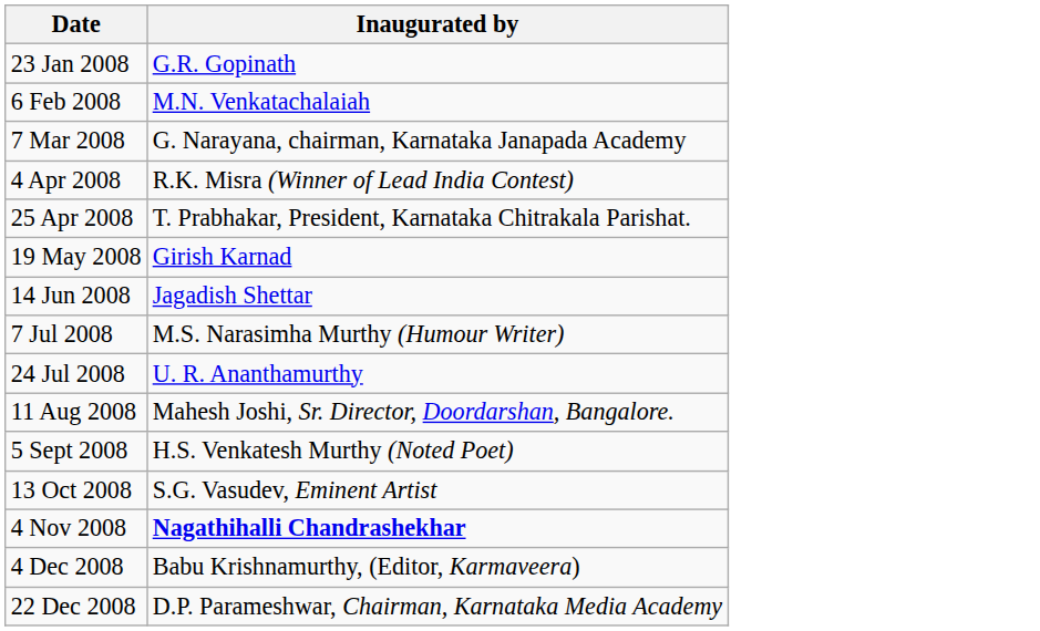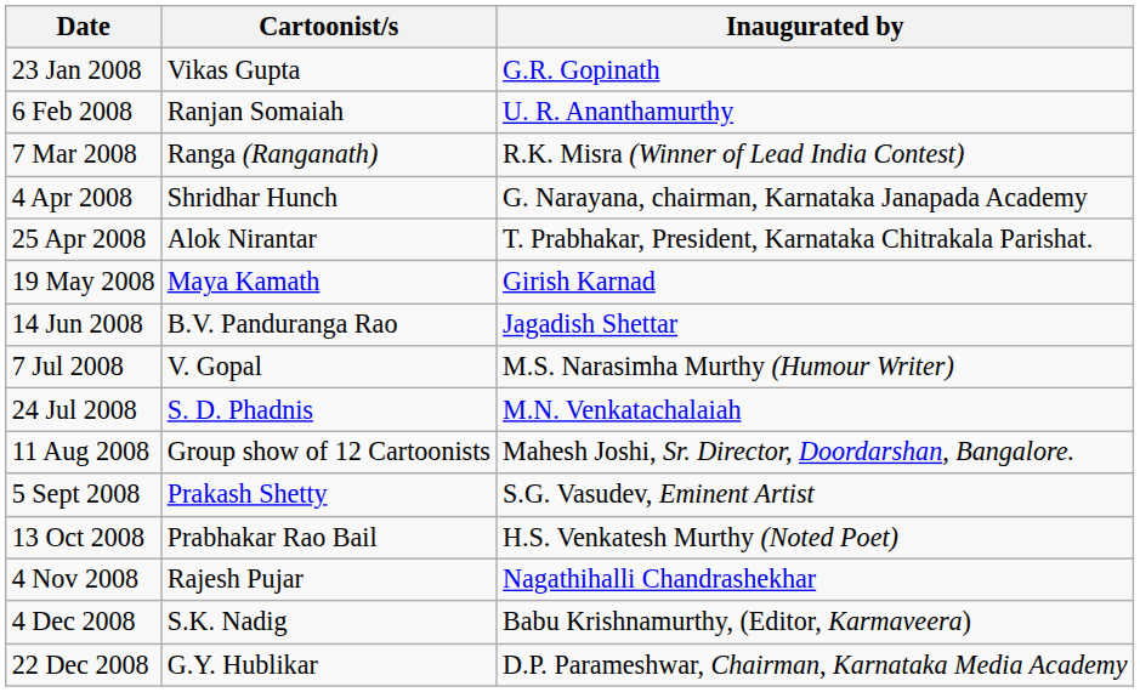 <table class="wikitable sortable">
 <tr>
 <th>Date</th>
+<th>Cartoonist/s</th>
 <th>Inaugurated by</th>
 </tr>
 <tr>
 <td>23 Jan 2008</td>
+<td>Vikas Gupta</td>
 <td><a href='#'>G.R. Gopinath</a></td>
 </tr>
 <tr>
 <td>6 Feb 2008</td>
-<td><a href='#'>M.N. Venkatachalaiah</a></td>
+<td>Ranjan Somaiah</td>
+<td><a href='#'>U. R. Ananthamurthy</a></td>
 </tr>
 <tr>
 <td>7 Mar 2008</td>
+<td>Ranga <em>(Ranganath)</em></td>
+<td>R.K. Misra <em>(Winner of Lead India Contest)</em></td>
+</tr>
+<tr>
+<td>4 Apr 2008</td>
+<td>Shridhar Hunch</td>
 <td>G. Narayana, chairman, Karnataka Janapada Academy</td>
 </tr>
 <tr>
-<td>4 Apr 2008</td>
-<td>R.K. Misra <em>(Winner of Lead India Contest)</em></td>
-</tr>
-<tr>
 <td>25 Apr 2008</td>
+<td>Alok Nirantar</td>
 <td>T. Prabhakar, President, Karnataka Chitrakala Parishat.</td>
 </tr>
 <tr>
 <td>19 May 2008</td>
+<td><a href='#'>Maya Kamath</a></td>
 <td><a href='#'>Girish Karnad</a></td>
 </tr>
 <tr>
 <td>14 Jun 2008</td>
+<td>B.V. Panduranga Rao</td>
 <td><a href='#'>Jagadish Shettar</a></td>
 </tr>
 <tr>
 <td>7 Jul 2008</td>
+<td>V. Gopal</td>
 <td>M.S. Narasimha Murthy <em>(Humour Writer)</em></td>
 </tr>
 <tr>
 <td>24 Jul 2008</td>
-<td><a href='#'>U. R. Ananthamurthy</a></td>
+<td><a href='#'>S. D. Phadnis</a></td>
+<td><a href='#'>M.N. Venkatachalaiah</a></td>
 </tr>
 <tr>
 <td>11 Aug 2008</td>
+<td>Group show of 12 Cartoonists</td>
 <td>Mahesh Joshi, <em>Sr. Director, <a href='#'>Doordarshan</a>, Bangalore.</em></td>
 </tr>
 <tr>
 <td>5 Sept 2008</td>
+<td><a href='#'>Prakash Shetty</a></td>
+<td>S.G. Vasudev, <em>Eminent Artist</em></td>
+</tr>
+<tr>
+<td>13 Oct 2008</td>
+<td>Prabhakar Rao Bail</td>
 <td>H.S. Venkatesh Murthy <em>(Noted Poet)</em></td>
 </tr>
 <tr>
-<td>13 Oct 2008</td>
-<td>S.G. Vasudev, <em>Eminent Artist</em></td>
-</tr>
-<tr>
 <td>4 Nov 2008</td>
-<td><strong><a href='#'>Nagathihalli Chandrashekhar</a></strong></td>
+<td>Rajesh Pujar</td>
+<td><a href='#'>Nagathihalli Chandrashekhar</a></td>
 </tr>
 <tr>
 <td>4 Dec 2008</td>
+<td>S.K. Nadig</td>
 <td>Babu Krishnamurthy, (Editor, <em>Karmaveera</em>)</td>
 </tr>
 <tr>
 <td>22 Dec 2008</td>
+<td>G.Y. Hublikar</td>
 <td>D.P. Parameshwar, <em>Chairman, Karnataka Media Academy</em></td>
 </tr>
 </table>
